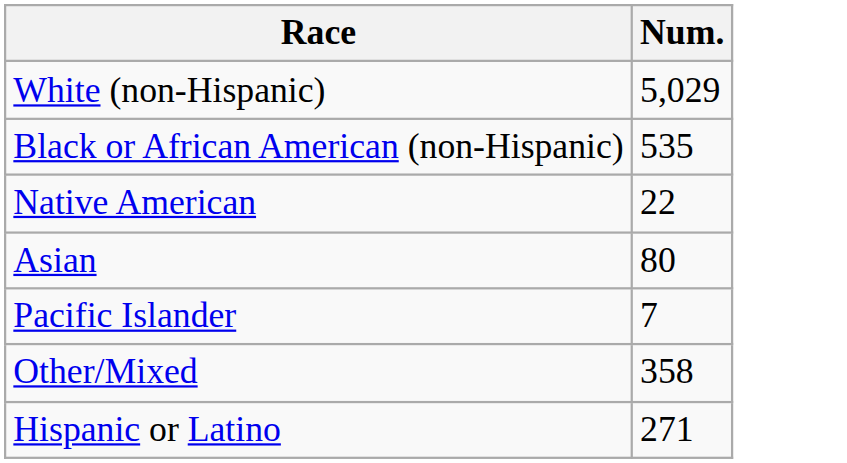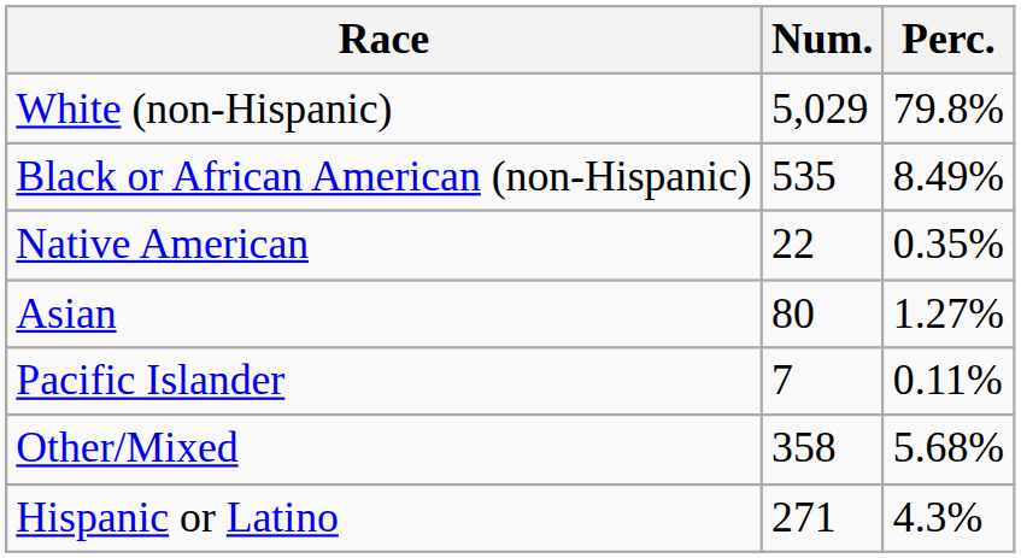 <table class="wikitable">
 <tr>
 <th>Race</th>
 <th>Num.</th>
+<th>Perc.</th>
 </tr>
 <tr>
 <td><a href='#'>White</a> (non-Hispanic)</td>
 <td>5,029</td>
+<td>79.8%</td>
 </tr>
 <tr>
 <td><a href='#'>Black or African American</a> (non-Hispanic)</td>
 <td>535</td>
+<td>8.49%</td>
 </tr>
 <tr>
 <td><a href='#'>Native American</a></td>
 <td>22</td>
+<td>0.35%</td>
 </tr>
 <tr>
 <td><a href='#'>Asian</a></td>
 <td>80</td>
+<td>1.27%</td>
 </tr>
 <tr>
 <td><a href='#'>Pacific Islander</a></td>
 <td>7</td>
+<td>0.11%</td>
 </tr>
 <tr>
 <td><a href='#'>Other/Mixed</a></td>
 <td>358</td>
+<td>5.68%</td>
 </tr>
 <tr>
 <td><a href='#'>Hispanic</a> or <a href='#'>Latino</a></td>
 <td>271</td>
+<td>4.3%</td>
 </tr>
 </table>
